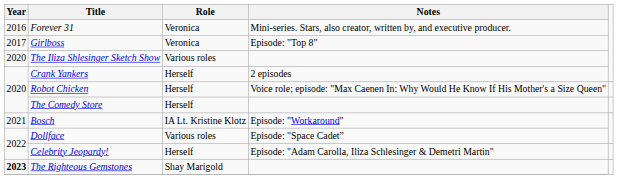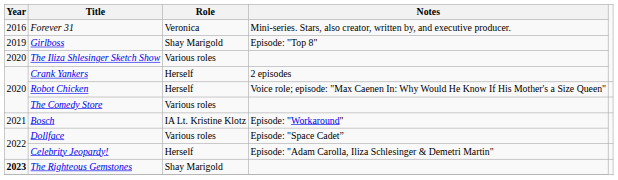 <table class="wikitable sortable">
 <tr>
 <th>Year</th>
 <th>Title</th>
 <th>Role</th>
 <th class="unsortable">Notes</th>
 </tr>
 <tr>
 <td>2016</td>
 <td><em>Forever 31</em></td>
 <td>Veronica</td>
 <td>Mini-series. Stars, also creator, written by, and executive producer.</td>
 </tr>
 <tr>
-<td>2017</td>
+<td>2019</td>
 <td><em><a href='#'>Girlboss</a></em></td>
-<td>Veronica</td>
+<td>Shay Marigold</td>
 <td>Episode: "Top 8"</td>
 </tr>
 <tr>
 <td>2020</td>
 <td><em><a href='#'>The Iliza Shlesinger Sketch Show</a></em></td>
 <td>Various roles</td>
 <td></td>
 </tr>
 <tr>
 <td rowspan=3>2020</td>
 <td><em><a href='#'>Crank Yankers</a></em></td>
 <td>Herself</td>
 <td>2 episodes</td>
 </tr>
 <tr>
 <td><em><a href='#'>Robot Chicken</a></em></td>
 <td>Herself</td>
 <td>Voice role; episode: "Max Caenen In: Why Would He Know If His Mother's a Size Queen"</td>
 <td></td>
 </tr>
 <tr>
 <td><em><a href='#'>The Comedy Store</a></em></td>
-<td>Herself</td>
+<td>Various roles</td>
 <td></td>
 <td></td>
 </tr>
 <tr>
 <td>2021</td>
 <td><em><a href='#'>Bosch</a></em></td>
 <td>IA Lt. Kristine Klotz</td>
 <td>Episode: "<a href='#'>Workaround</a>"</td>
 </tr>
 <tr>
 <td rowspan=2>2022</td>
 <td><em><a href='#'>Dollface</a></em></td>
 <td>Various roles</td>
 <td>Episode: "Space Cadet”</td>
 </tr>
 <tr>
 <td><em><a href='#'>Celebrity Jeopardy!</a></em></td>
 <td>Herself</td>
 <td>Episode: "Adam Carolla, Iliza Schlesinger & Demetri Martin"</td>
 <td></td>
 </tr>
 <tr>
 <td><strong>2023</strong></td>
 <td><em><a href='#'>The Righteous Gemstones</a></em></td>
 <td>Shay Marigold</td>
 <td></td>
 </tr>
 <tr>
 </tr>
 </table>
